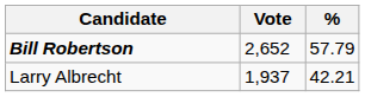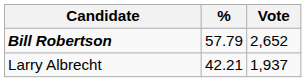 <table class="wikitable">
 <tr>
 <th bgcolor="#DDDDFF" width="200px">Candidate</th>
+<th bgcolor="#DDDDFF" width="30px">%</th>
 <th bgcolor="#DDDDFF" width="50px">Vote</th>
-<th bgcolor="#DDDDFF" width="30px">%</th>
 </tr>
 <tr>
 <td><strong><em>Bill Robertson</em></strong></td>
+<td>57.79</td>
 <td>2,652</td>
-<td>57.79</td>
 </tr>
 <tr>
 <td>Larry Albrecht</td>
+<td>42.21</td>
 <td>1,937</td>
-<td>42.21</td>
 </tr>
 </table>
